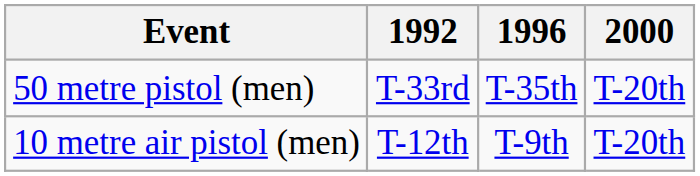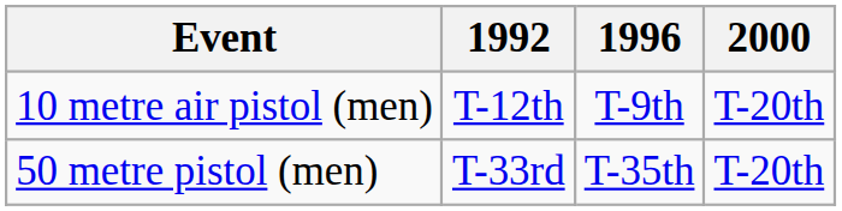 <table class="wikitable" style="text-align: center">
 <tr>
 <th>Event</th>
 <th>1992</th>
 <th>1996</th>
 <th>2000</th>
 </tr>
 <tr>
+<td align=left><a href='#'>10 metre air pistol</a> (men)</td>
+<td><a href='#'>T-12th</a></td>
+<td><a href='#'>T-9th</a></td>
+<td><a href='#'>T-20th</a></td>
+</tr>
+<tr>
 <td align=left><a href='#'>50 metre pistol</a> (men)</td>
 <td><a href='#'>T-33rd</a></td>
 <td><a href='#'>T-35th</a></td>
 <td><a href='#'>T-20th</a></td>
 </tr>
-<tr>
-<td align=left><a href='#'>10 metre air pistol</a> (men)</td>
-<td><a href='#'>T-12th</a></td>
-<td><a href='#'>T-9th</a></td>
-<td><a href='#'>T-20th</a></td>
-</tr>
 </table>
